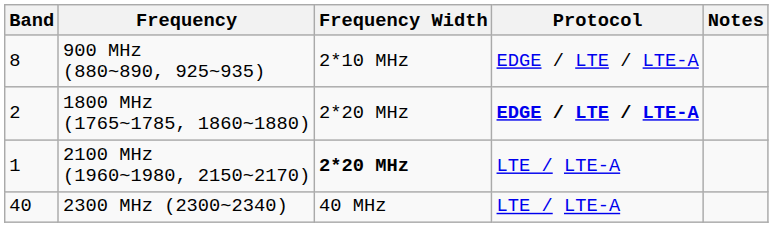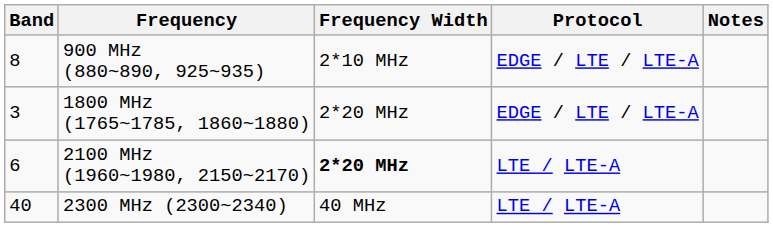 <table class="wikitable sortable">
 <tr>
 <th>Band</th>
 <th>Frequency</th>
 <th>Frequency Width</th>
 <th>Protocol</th>
 <th>Notes</th>
 </tr>
 <tr>
 <td>8</td>
 <td>900 MHz<br>(880~890, 925~935)</td>
 <td>2*10 MHz</td>
 <td><a href='#'>EDGE</a> / <a href='#'>LTE</a> / <a href='#'>LTE-A</a></td>
 <td></td>
 </tr>
 <tr>
-<td>2</td>
+<td>3</td>
 <td>1800 MHz<br>(1765~1785, 1860~1880)</td>
 <td>2*20 MHz</td>
-<td><strong><a href='#'>EDGE</a> / <a href='#'>LTE</a> / <a href='#'>LTE-A</a></strong></td>
+<td><a href='#'>EDGE</a> / <a href='#'>LTE</a> / <a href='#'>LTE-A</a></td>
 <td></td>
 </tr>
 <tr>
-<td>1</td>
+<td>6</td>
 <td>2100 MHz<br>(1960~1980, 2150~2170)</td>
 <td><strong>2*20 MHz</strong></td>
 <td><a href='#'>LTE /</a> <a href='#'>LTE-A</a></td>
 <td></td>
 </tr>
 <tr>
 <td>40</td>
 <td>2300 MHz (2300~2340)</td>
 <td>40 MHz</td>
 <td><a href='#'>LTE /</a> <a href='#'>LTE-A</a></td>
 <td></td>
 </tr>
 </table>
